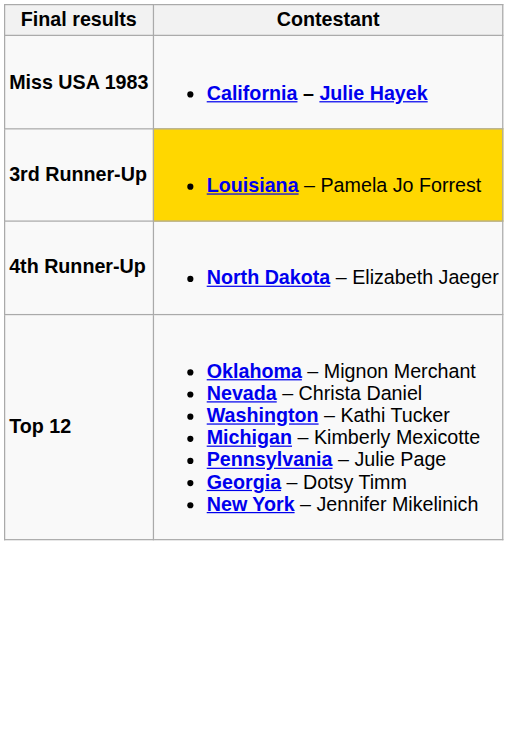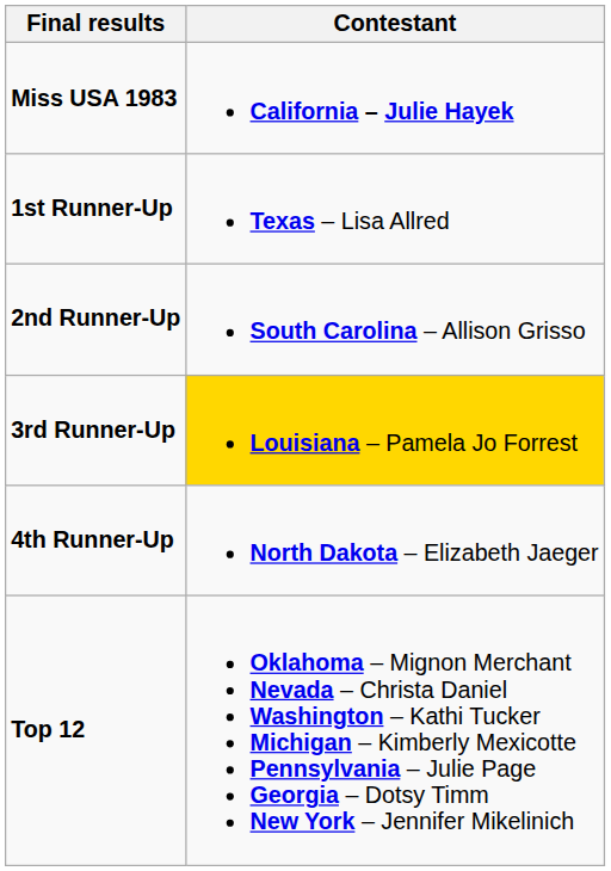 <table class="wikitable">
 <tr>
 <th>Final results</th>
 <th>Contestant</th>
 </tr>
 <tr>
 <td><strong>Miss USA 1983</strong></td>
 <td><br><ul><li> <strong><a href='#'>California</a> – <a href='#'>Julie Hayek</a></strong></li></ul></td>
+</tr>
+<tr>
+<td><strong>1st Runner-Up</strong></td>
+<td><br><ul><li> <strong><a href='#'>Texas</a></strong> – Lisa Allred</li></ul></td>
+</tr>
+<tr>
+<td><strong>2nd Runner-Up</strong></td>
+<td><br><ul><li> <strong><a href='#'>South Carolina</a></strong> – Allison Grisso</li></ul></td>
 </tr>
 <tr>
 <td><strong>3rd Runner-Up</strong></td>
 <td style="background: gold;"><br><ul><li> <strong><a href='#'>Louisiana</a></strong> – Pamela Jo Forrest</li></ul></td>
 </tr>
 <tr>
 <td><strong>4th Runner-Up</strong></td>
 <td><br><ul><li> <strong><a href='#'>North Dakota</a></strong> – Elizabeth Jaeger</li></ul></td>
 </tr>
 <tr>
 <td><strong>Top 12</strong></td>
 <td><br><ul><li> <strong><a href='#'>Oklahoma</a></strong> – Mignon Merchant</li><li> <strong><a href='#'>Nevada</a></strong> – Christa Daniel</li><li> <strong><a href='#'>Washington</a></strong> – Kathi Tucker</li><li> <strong><a href='#'>Michigan</a></strong> – Kimberly Mexicotte</li><li> <strong><a href='#'>Pennsylvania</a></strong> – Julie Page</li><li> <strong><a href='#'>Georgia</a></strong> – Dotsy Timm</li><li> <strong><a href='#'>New York</a></strong> – Jennifer Mikelinich</li></ul></td>
 </tr>
 </table>
